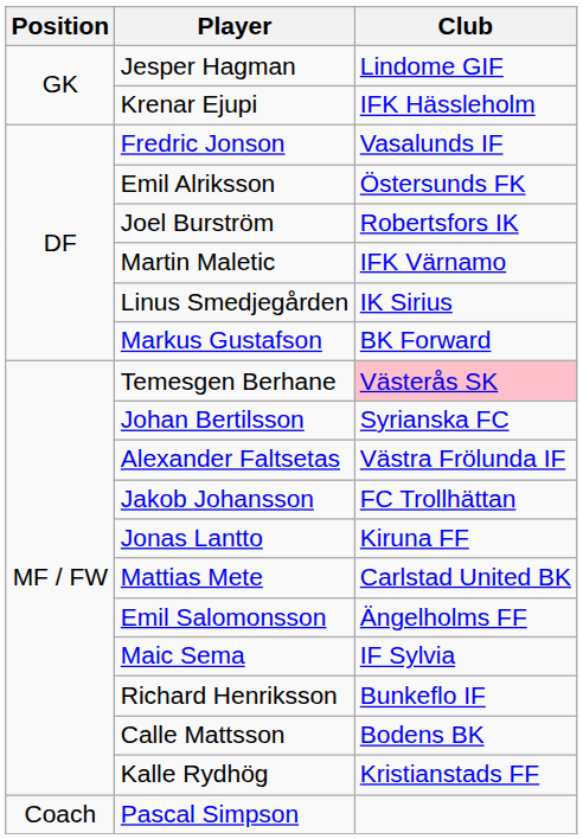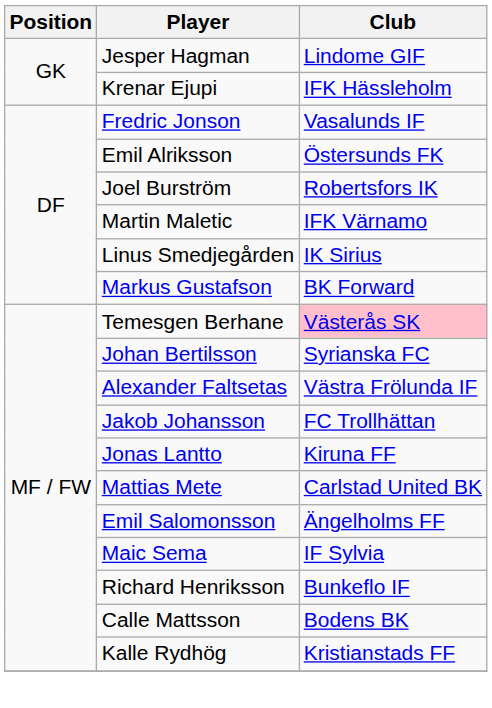 <table class="wikitable" style="text-align:center;float:left;margin-right:1em;">
 <tr>
 <th>Position</th>
 <th>Player</th>
 <th>Club</th>
 </tr>
 <tr>
 <td rowspan="2">GK</td>
 <td align="left"> Jesper Hagman</td>
 <td align="left"><a href='#'>Lindome GIF</a></td>
 </tr>
 <tr>
 <td align="left"> Krenar Ejupi</td>
 <td align="left"><a href='#'>IFK Hässleholm</a></td>
 </tr>
 <tr>
 <td rowspan="6">DF</td>
 <td align="left"> <a href='#'>Fredric Jonson</a></td>
 <td align="left"><a href='#'>Vasalunds IF</a></td>
 </tr>
 <tr>
 <td align="left"> Emil Alriksson</td>
 <td align="left"><a href='#'>Östersunds FK</a></td>
 </tr>
 <tr>
 <td align="left"> Joel Burström</td>
 <td align="left"><a href='#'>Robertsfors IK</a></td>
 </tr>
 <tr>
 <td align="left"> Martin Maletic</td>
 <td align="left"><a href='#'>IFK Värnamo</a></td>
 </tr>
 <tr>
 <td align="left"> Linus Smedjegården</td>
 <td align="left"><a href='#'>IK Sirius</a></td>
 </tr>
 <tr>
 <td align="left"> <a href='#'>Markus Gustafson</a></td>
 <td align="left"><a href='#'>BK Forward</a></td>
 </tr>
 <tr>
 <td rowspan="11">MF / FW</td>
 <td align="left"> Temesgen Berhane</td>
 <td align="left" style="background: pink;"><a href='#'>Västerås SK</a></td>
 </tr>
 <tr>
 <td align="left"> <a href='#'>Johan Bertilsson</a></td>
 <td align="left"><a href='#'>Syrianska FC</a></td>
 </tr>
 <tr>
 <td align="left"> <a href='#'>Alexander Faltsetas</a></td>
 <td align="left"><a href='#'>Västra Frölunda IF</a></td>
 </tr>
 <tr>
 <td align="left"> <a href='#'>Jakob Johansson</a></td>
 <td align="left"><a href='#'>FC Trollhättan</a></td>
 </tr>
 <tr>
 <td align="left"> <a href='#'>Jonas Lantto</a></td>
 <td align="left"><a href='#'>Kiruna FF</a></td>
 </tr>
 <tr>
 <td align="left"> <a href='#'>Mattias Mete</a></td>
 <td align="left"><a href='#'>Carlstad United BK</a></td>
 </tr>
 <tr>
 <td align="left"> <a href='#'>Emil Salomonsson</a></td>
 <td align="left"><a href='#'>Ängelholms FF</a></td>
 </tr>
 <tr>
 <td align="left"> <a href='#'>Maic Sema</a></td>
 <td align="left"><a href='#'>IF Sylvia</a></td>
 </tr>
 <tr>
 <td align="left"> Richard Henriksson</td>
 <td align="left"><a href='#'>Bunkeflo IF</a></td>
 </tr>
 <tr>
 <td align="left"> Calle Mattsson</td>
 <td align="left"><a href='#'>Bodens BK</a></td>
 </tr>
 <tr>
 <td align="left"> Kalle Rydhög</td>
 <td align="left"><a href='#'>Kristianstads FF</a></td>
 </tr>
 <tr>
-<td>Coach</td>
-<td align="left"> <a href='#'>Pascal Simpson</a></td>
-<td align="left"></td>
-</tr>
-<tr>
 </tr>
 </table>
